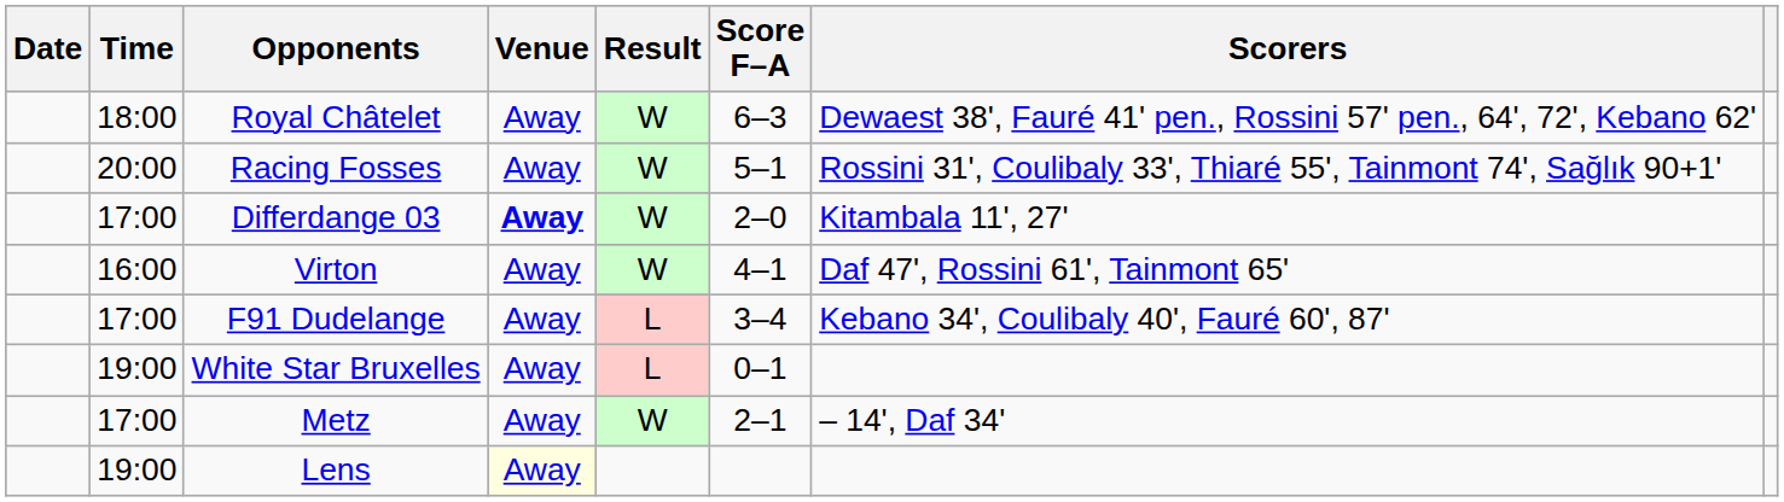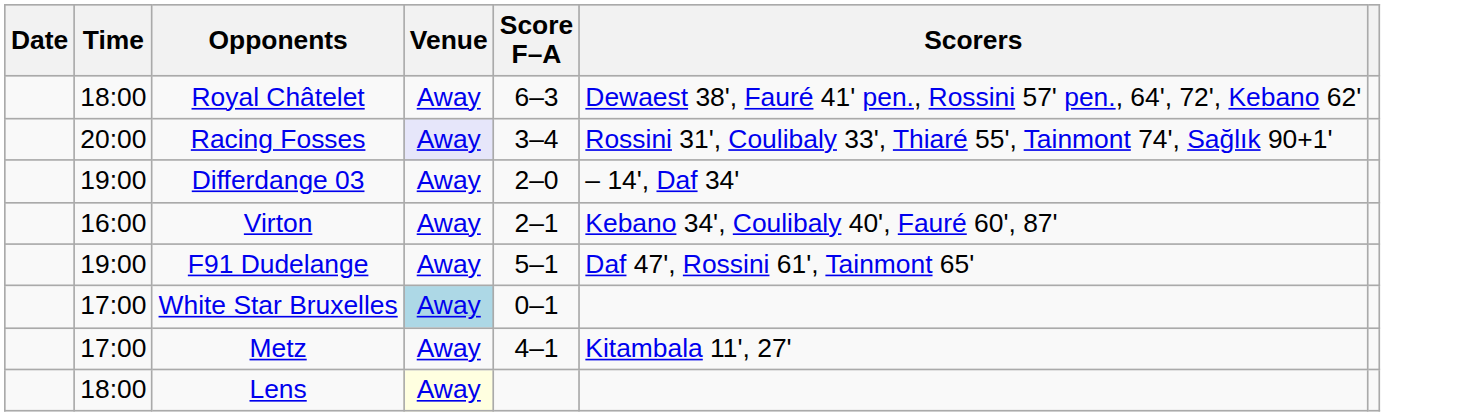 <table class="wikitable plainrowheaders sortable" style="text-align:center">
 <tr>
 <th scope="col">Date</th>
 <th scope="col">Time</th>
 <th scope="col">Opponents</th>
 <th scope="col">Venue</th>
-<th scope="col">Result</th>
 <th scope="col">Score<br>F–A</th>
 <th scope="col" class="unsortable">Scorers</th>
 <th scope="col" class="unsortable"></th>
 </tr>
 <tr>
 <td></td>
 <td>18:00</td>
 <td><a href='#'>Royal Châtelet</a></td>
 <td><a href='#'>Away</a></td>
-<td style="background-color:#CCFFCC">W</td>
 <td>6–3</td>
 <td align="left"><a href='#'>Dewaest</a> 38', <a href='#'>Fauré</a> 41' <a href='#'>pen.</a>, <a href='#'>Rossini</a> 57' <a href='#'>pen.</a>, 64', 72', <a href='#'>Kebano</a> 62'</td>
 <td></td>
 </tr>
 <tr>
 <td></td>
 <td>20:00</td>
 <td><a href='#'>Racing Fosses</a></td>
-<td><a href='#'>Away</a></td>
-<td style="background-color:#CCFFCC">W</td>
-<td>5–1</td>
+<td style="background: lavender;"><a href='#'>Away</a></td>
+<td>3–4</td>
 <td align="left"><a href='#'>Rossini</a> 31', <a href='#'>Coulibaly</a> 33', <a href='#'>Thiaré</a> 55', <a href='#'>Tainmont</a> 74', <a href='#'>Sağlık</a> 90+1'</td>
 <td></td>
 </tr>
 <tr>
 <td></td>
-<td>17:00</td>
+<td>19:00</td>
 <td><a href='#'>Differdange 03</a></td>
-<td><strong><a href='#'>Away</a></strong></td>
-<td style="background-color:#CCFFCC">W</td>
+<td><a href='#'>Away</a></td>
 <td>2–0</td>
-<td align="left"><a href='#'>Kitambala</a> 11', 27'</td>
+<td align="left">– 14', <a href='#'>Daf</a> 34'</td>
 <td></td>
 </tr>
 <tr>
 <td></td>
 <td>16:00</td>
 <td><a href='#'>Virton</a></td>
 <td><a href='#'>Away</a></td>
-<td style="background-color:#CCFFCC">W</td>
-<td>4–1</td>
+<td>2–1</td>
+<td align="left"><a href='#'>Kebano</a> 34', <a href='#'>Coulibaly</a> 40', <a href='#'>Fauré</a> 60', 87'</td>
+<td></td>
+</tr>
+<tr>
+<td></td>
+<td>19:00</td>
+<td><a href='#'>F91 Dudelange</a></td>
+<td><a href='#'>Away</a></td>
+<td>5–1</td>
 <td align="left"><a href='#'>Daf</a> 47', <a href='#'>Rossini</a> 61', <a href='#'>Tainmont</a> 65'</td>
 <td></td>
 </tr>
 <tr>
 <td></td>
 <td>17:00</td>
-<td><a href='#'>F91 Dudelange</a></td>
-<td><a href='#'>Away</a></td>
-<td style="background-color:#FFCCCC">L</td>
-<td>3–4</td>
-<td align="left"><a href='#'>Kebano</a> 34', <a href='#'>Coulibaly</a> 40', <a href='#'>Fauré</a> 60', 87'</td>
-<td></td>
-</tr>
-<tr>
-<td></td>
-<td>19:00</td>
 <td><a href='#'>White Star Bruxelles</a></td>
-<td><a href='#'>Away</a></td>
-<td style="background-color:#FFCCCC">L</td>
+<td style="background: lightblue;"><a href='#'>Away</a></td>
 <td>0–1</td>
 <td align="left"></td>
 <td></td>
 </tr>
 <tr>
 <td></td>
 <td>17:00</td>
 <td><a href='#'>Metz</a></td>
 <td><a href='#'>Away</a></td>
-<td style="background-color:#CCFFCC">W</td>
-<td>2–1</td>
-<td align="left">– 14', <a href='#'>Daf</a> 34'</td>
+<td>4–1</td>
+<td align="left"><a href='#'>Kitambala</a> 11', 27'</td>
 <td></td>
 </tr>
 <tr>
 <td></td>
-<td>19:00</td>
+<td>18:00</td>
 <td><a href='#'>Lens</a></td>
 <td style="background: lightyellow;"><a href='#'>Away</a></td>
 <td></td>
 <td></td>
 <td></td>
-<td></td>
 </tr>
 </table>
